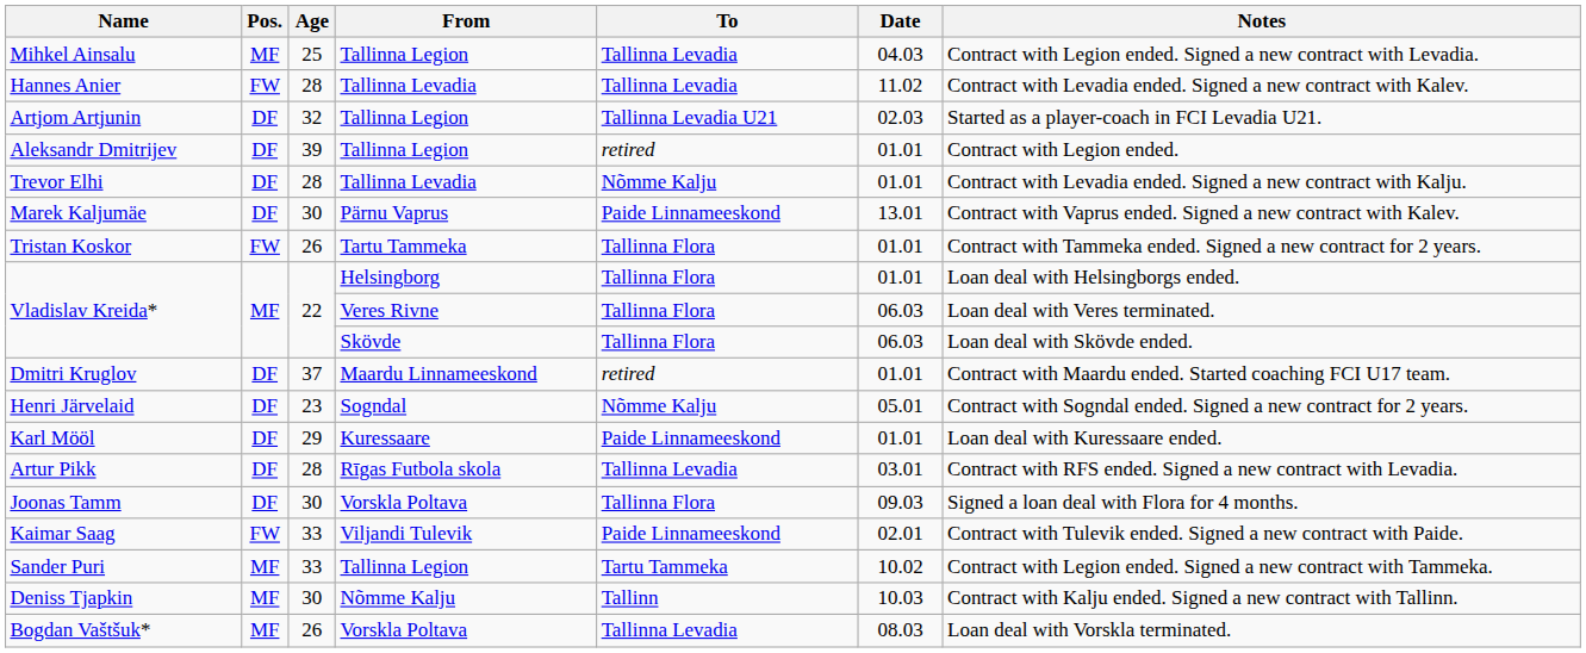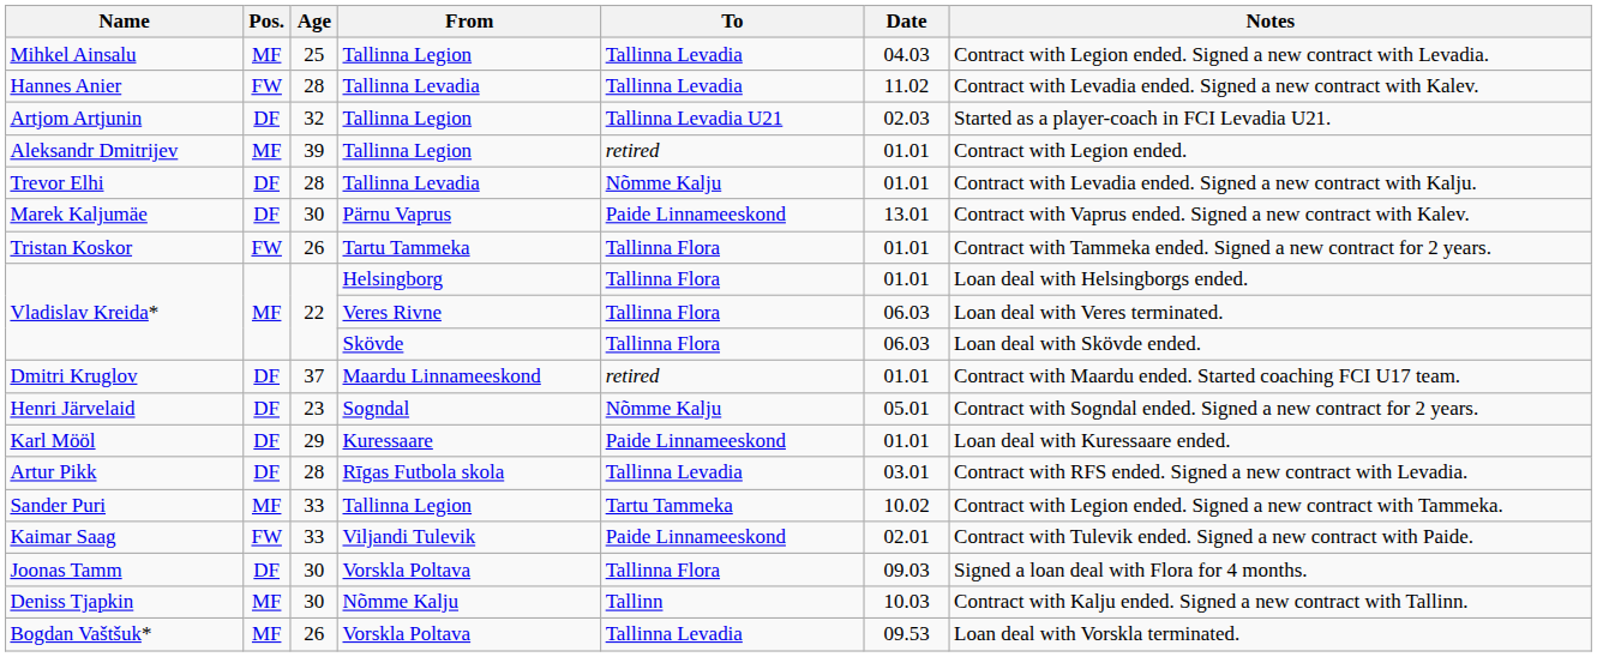 <table class="wikitable collapsed">
 <tr>
 <th width = 180px>Name</th>
 <th width = 30px>Pos.</th>
 <th width = 30px>Age</th>
 <th width = 200px>From</th>
 <th width = 200px>To</th>
 <th width = 60px>Date</th>
 <th width = 500px>Notes</th>
 </tr>
 <tr>
 <td><a href='#'>Mihkel Ainsalu</a></td>
 <td align=center><a href='#'>MF</a></td>
 <td align=center>25</td>
 <td><a href='#'>Tallinna Legion</a></td>
 <td><a href='#'>Tallinna Levadia</a></td>
 <td align=center>04.03</td>
 <td>Contract with Legion ended. Signed a new contract with Levadia.</td>
 </tr>
 <tr>
 <td><a href='#'>Hannes Anier</a></td>
 <td align=center><a href='#'>FW</a></td>
 <td align=center>28</td>
 <td><a href='#'>Tallinna Levadia</a></td>
 <td><a href='#'>Tallinna Levadia</a></td>
 <td align=center>11.02</td>
 <td>Contract with Levadia ended. Signed a new contract with Kalev.</td>
 </tr>
 <tr>
 <td><a href='#'>Artjom Artjunin</a></td>
 <td align=center><a href='#'>DF</a></td>
 <td align=center>32</td>
 <td><a href='#'>Tallinna Legion</a></td>
 <td><a href='#'>Tallinna Levadia U21</a></td>
 <td align=center>02.03</td>
 <td>Started as a player-coach in FCI Levadia U21.</td>
 </tr>
 <tr>
 <td><a href='#'>Aleksandr Dmitrijev</a></td>
-<td align=center><a href='#'>DF</a></td>
+<td align=center><a href='#'>MF</a></td>
 <td align=center>39</td>
 <td><a href='#'>Tallinna Legion</a></td>
 <td><em>retired</em></td>
 <td align=center>01.01</td>
 <td>Contract with Legion ended.</td>
 </tr>
 <tr>
 <td><a href='#'>Trevor Elhi</a></td>
 <td align=center><a href='#'>DF</a></td>
 <td align=center>28</td>
 <td><a href='#'>Tallinna Levadia</a></td>
 <td><a href='#'>Nõmme Kalju</a></td>
 <td align=center>01.01</td>
 <td>Contract with Levadia ended. Signed a new contract with Kalju.</td>
 </tr>
 <tr>
 <td><a href='#'>Marek Kaljumäe</a></td>
 <td align=center><a href='#'>DF</a></td>
 <td align=center>30</td>
 <td><a href='#'>Pärnu Vaprus</a></td>
 <td><a href='#'>Paide Linnameeskond</a></td>
 <td align=center>13.01</td>
 <td>Contract with Vaprus ended. Signed a new contract with Kalev.</td>
 </tr>
 <tr>
 <td><a href='#'>Tristan Koskor</a></td>
 <td align=center><a href='#'>FW</a></td>
 <td align=center>26</td>
 <td><a href='#'>Tartu Tammeka</a></td>
 <td><a href='#'>Tallinna Flora</a></td>
 <td align=center>01.01</td>
 <td>Contract with Tammeka ended. Signed a new contract for 2 years.</td>
 </tr>
 <tr>
 <td rowspan=3><a href='#'>Vladislav Kreida</a>*</td>
 <td rowspan=3 align=center><a href='#'>MF</a></td>
 <td rowspan=3 align=center>22</td>
 <td> <a href='#'>Helsingborg</a></td>
 <td><a href='#'>Tallinna Flora</a></td>
 <td align=center>01.01</td>
 <td>Loan deal with Helsingborgs ended.</td>
 </tr>
 <tr>
 <td> <a href='#'>Veres Rivne</a></td>
 <td><a href='#'>Tallinna Flora</a></td>
 <td align=center>06.03</td>
 <td>Loan deal with Veres terminated.</td>
 </tr>
 <tr>
 <td> <a href='#'>Skövde</a></td>
 <td><a href='#'>Tallinna Flora</a></td>
 <td align=center>06.03</td>
 <td>Loan deal with Skövde ended.</td>
 </tr>
 <tr>
 <td><a href='#'>Dmitri Kruglov</a></td>
 <td align=center><a href='#'>DF</a></td>
 <td align=center>37</td>
 <td><a href='#'>Maardu Linnameeskond</a></td>
 <td><em>retired</em></td>
 <td align=center>01.01</td>
 <td>Contract with Maardu ended. Started coaching FCI U17 team.</td>
 </tr>
 <tr>
 <td><a href='#'>Henri Järvelaid</a></td>
 <td align=center><a href='#'>DF</a></td>
 <td align=center>23</td>
 <td> <a href='#'>Sogndal</a></td>
 <td><a href='#'>Nõmme Kalju</a></td>
 <td align=center>05.01</td>
 <td>Contract with Sogndal ended. Signed a new contract for 2 years.</td>
 </tr>
 <tr>
 <td><a href='#'>Karl Mööl</a></td>
 <td align=center><a href='#'>DF</a></td>
 <td align=center>29</td>
 <td><a href='#'>Kuressaare</a></td>
 <td><a href='#'>Paide Linnameeskond</a></td>
 <td align=center>01.01</td>
 <td>Loan deal with Kuressaare ended.</td>
 </tr>
 <tr>
 <td><a href='#'>Artur Pikk</a></td>
 <td align=center><a href='#'>DF</a></td>
 <td align=center>28</td>
 <td> <a href='#'>Rīgas Futbola skola</a></td>
 <td><a href='#'>Tallinna Levadia</a></td>
 <td align=center>03.01</td>
 <td>Contract with RFS ended. Signed a new contract with Levadia.</td>
 </tr>
 <tr>
-<td><a href='#'>Joonas Tamm</a></td>
-<td align=center><a href='#'>DF</a></td>
-<td align=center>30</td>
-<td> <a href='#'>Vorskla Poltava</a></td>
-<td><a href='#'>Tallinna Flora</a></td>
-<td align=center>09.03</td>
-<td>Signed a loan deal with Flora for 4 months.</td>
+<td><a href='#'>Sander Puri</a></td>
+<td align=center><a href='#'>MF</a></td>
+<td align=center>33</td>
+<td><a href='#'>Tallinna Legion</a></td>
+<td><a href='#'>Tartu Tammeka</a></td>
+<td align=center>10.02</td>
+<td>Contract with Legion ended. Signed a new contract with Tammeka.</td>
 </tr>
 <tr>
 <td><a href='#'>Kaimar Saag</a></td>
 <td align=center><a href='#'>FW</a></td>
 <td align=center>33</td>
 <td><a href='#'>Viljandi Tulevik</a></td>
 <td><a href='#'>Paide Linnameeskond</a></td>
 <td align=center>02.01</td>
 <td>Contract with Tulevik ended. Signed a new contract with Paide.</td>
 </tr>
 <tr>
-<td><a href='#'>Sander Puri</a></td>
-<td align=center><a href='#'>MF</a></td>
-<td align=center>33</td>
-<td><a href='#'>Tallinna Legion</a></td>
-<td><a href='#'>Tartu Tammeka</a></td>
-<td align=center>10.02</td>
-<td>Contract with Legion ended. Signed a new contract with Tammeka.</td>
+<td><a href='#'>Joonas Tamm</a></td>
+<td align=center><a href='#'>DF</a></td>
+<td align=center>30</td>
+<td> <a href='#'>Vorskla Poltava</a></td>
+<td><a href='#'>Tallinna Flora</a></td>
+<td align=center>09.03</td>
+<td>Signed a loan deal with Flora for 4 months.</td>
 </tr>
 <tr>
 <td><a href='#'>Deniss Tjapkin</a></td>
 <td align=center><a href='#'>MF</a></td>
 <td align=center>30</td>
 <td><a href='#'>Nõmme Kalju</a></td>
 <td><a href='#'>Tallinn</a></td>
 <td align=center>10.03</td>
 <td>Contract with Kalju ended. Signed a new contract with Tallinn.</td>
 </tr>
 <tr>
 <td><a href='#'>Bogdan Vaštšuk</a>*</td>
 <td align=center><a href='#'>MF</a></td>
 <td align=center>26</td>
 <td> <a href='#'>Vorskla Poltava</a></td>
 <td><a href='#'>Tallinna Levadia</a></td>
-<td align=center>08.03</td>
+<td align=center>09.53</td>
 <td>Loan deal with Vorskla terminated.</td>
 </tr>
 </table>
